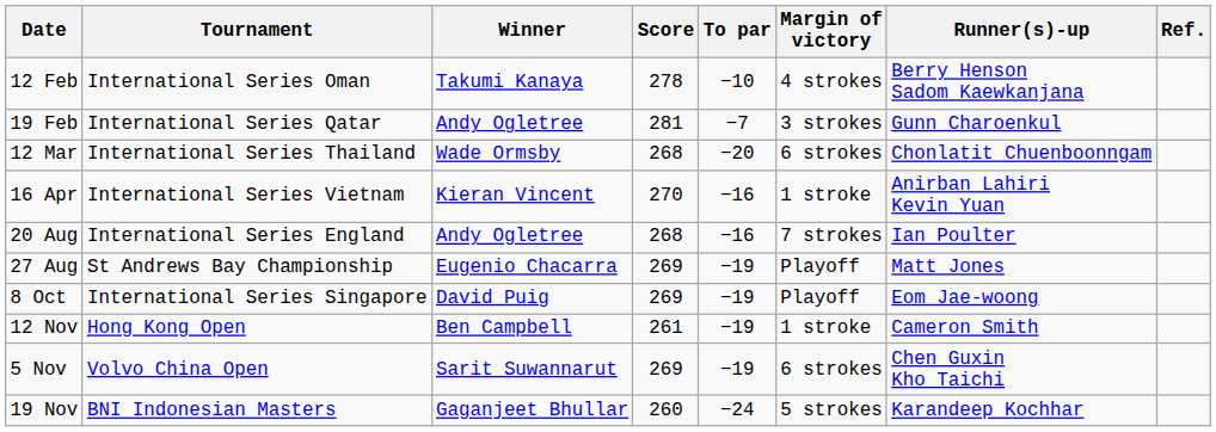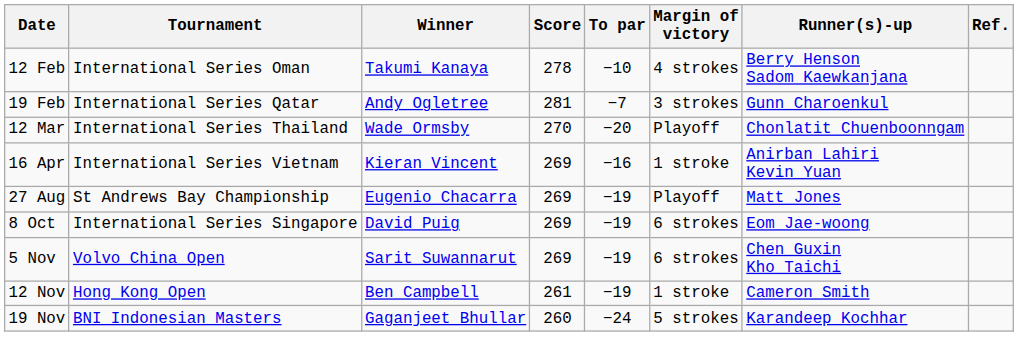 <table class=wikitable style="font-size:95%">
 <tr>
 <th>Date</th>
 <th>Tournament</th>
 <th>Winner</th>
 <th>Score</th>
 <th>To par</th>
 <th>Margin of<br>victory</th>
 <th>Runner(s)-up</th>
 <th>Ref.</th>
 </tr>
 <tr>
 <td>12 Feb</td>
 <td>International Series Oman</td>
 <td> <a href='#'>Takumi Kanaya</a></td>
 <td align=center>278</td>
 <td align=center>−10</td>
 <td>4 strokes</td>
 <td> <a href='#'>Berry Henson</a><br> <a href='#'>Sadom Kaewkanjana</a></td>
 <td></td>
 </tr>
 <tr>
 <td>19 Feb</td>
 <td>International Series Qatar</td>
 <td> <a href='#'>Andy Ogletree</a></td>
 <td align=center>281</td>
 <td align=center>−7</td>
 <td>3 strokes</td>
 <td> <a href='#'>Gunn Charoenkul</a></td>
 <td></td>
 </tr>
 <tr>
 <td>12 Mar</td>
 <td>International Series Thailand</td>
 <td> <a href='#'>Wade Ormsby</a></td>
-<td align=center>268</td>
+<td align=center>270</td>
 <td align=center>−20</td>
-<td>6 strokes</td>
+<td>Playoff</td>
 <td> <a href='#'>Chonlatit Chuenboonngam</a></td>
 <td></td>
 </tr>
 <tr>
 <td>16 Apr</td>
 <td>International Series Vietnam</td>
 <td> <a href='#'>Kieran Vincent</a></td>
-<td align=center>270</td>
+<td align=center>269</td>
 <td align=center>−16</td>
 <td>1 stroke</td>
 <td> <a href='#'>Anirban Lahiri</a><br> <a href='#'>Kevin Yuan</a></td>
-<td></td>
-</tr>
-<tr>
-<td>20 Aug</td>
-<td>International Series England</td>
-<td> <a href='#'>Andy Ogletree</a></td>
-<td align=center>268</td>
-<td align=center>−16</td>
-<td>7 strokes</td>
-<td> <a href='#'>Ian Poulter</a></td>
 <td></td>
 </tr>
 <tr>
 <td>27 Aug</td>
 <td>St Andrews Bay Championship</td>
 <td> <a href='#'>Eugenio Chacarra</a></td>
 <td align=center>269</td>
 <td align=center>−19</td>
 <td>Playoff</td>
 <td> <a href='#'>Matt Jones</a></td>
 <td></td>
 </tr>
 <tr>
 <td>8 Oct</td>
 <td>International Series Singapore</td>
 <td> <a href='#'>David Puig</a></td>
 <td align=center>269</td>
 <td align=center>−19</td>
-<td>Playoff</td>
+<td>6 strokes</td>
 <td> <a href='#'>Eom Jae-woong</a></td>
+<td></td>
+</tr>
+<tr>
+<td>5 Nov</td>
+<td><a href='#'>Volvo China Open</a></td>
+<td> <a href='#'>Sarit Suwannarut</a></td>
+<td align=center>269</td>
+<td align=center>−19</td>
+<td>6 strokes</td>
+<td> <a href='#'>Chen Guxin</a><br> <a href='#'>Kho Taichi</a></td>
 <td></td>
 </tr>
 <tr>
 <td>12 Nov</td>
 <td><a href='#'>Hong Kong Open</a></td>
 <td> <a href='#'>Ben Campbell</a></td>
 <td align=center>261</td>
 <td align=center>−19</td>
 <td>1 stroke</td>
 <td> <a href='#'>Cameron Smith</a></td>
 <td></td>
 </tr>
 <tr>
-<td>5 Nov</td>
-<td><a href='#'>Volvo China Open</a></td>
-<td> <a href='#'>Sarit Suwannarut</a></td>
-<td align=center>269</td>
-<td align=center>−19</td>
-<td>6 strokes</td>
-<td> <a href='#'>Chen Guxin</a><br> <a href='#'>Kho Taichi</a></td>
-<td></td>
-</tr>
-<tr>
 <td>19 Nov</td>
 <td><a href='#'>BNI Indonesian Masters</a></td>
 <td> <a href='#'>Gaganjeet Bhullar</a></td>
 <td align=center>260</td>
 <td align=center>−24</td>
 <td>5 strokes</td>
 <td> <a href='#'>Karandeep Kochhar</a></td>
 <td></td>
 </tr>
 </table>
